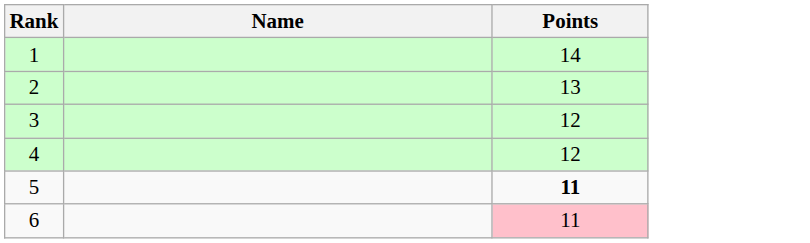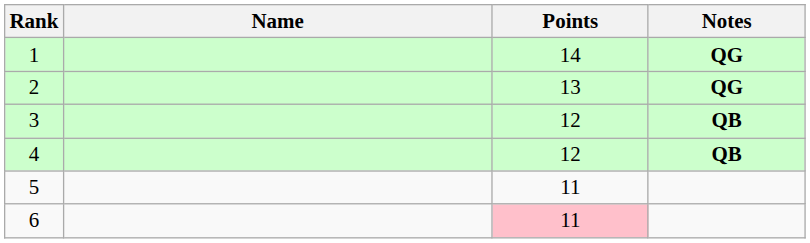 <table class="wikitable sortable" style="text-align:center;">
 <tr>
 <th>Rank</th>
 <th style="width:20em;">Name</th>
 <th style="width:7em;">Points</th>
+<th style="width:7em;">Notes</th>
 </tr>
 <tr bgcolor=#ccffcc>
 <td>1</td>
 <td align=left></td>
 <td>14</td>
+<td><strong>QG</strong></td>
 </tr>
 <tr bgcolor=#ccffcc>
 <td>2</td>
 <td align=left></td>
 <td>13</td>
+<td><strong>QG</strong></td>
 </tr>
 <tr bgcolor=#ccffcc>
 <td>3</td>
 <td align=left></td>
 <td>12</td>
+<td><strong>QB</strong></td>
 </tr>
 <tr bgcolor=#ccffcc>
 <td>4</td>
 <td align=left></td>
 <td>12</td>
+<td><strong>QB</strong></td>
 </tr>
 <tr>
 <td>5</td>
 <td align=left></td>
-<td><strong>11</strong></td>
+<td>11</td>
+<td></td>
 </tr>
 <tr>
 <td>6</td>
 <td align=left></td>
 <td style="background: pink;">11</td>
+<td></td>
 </tr>
 </table>
